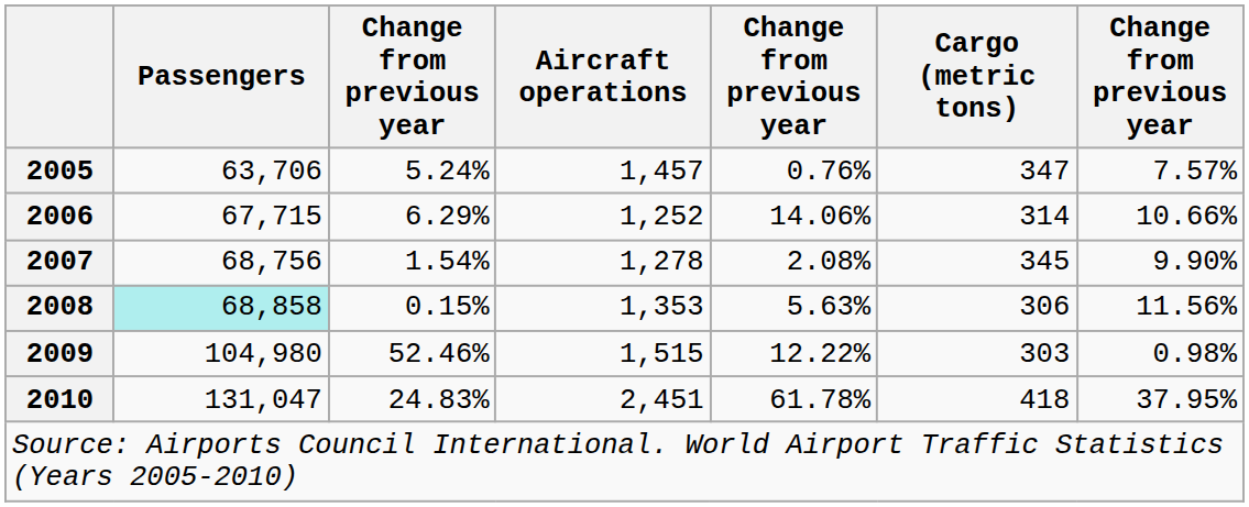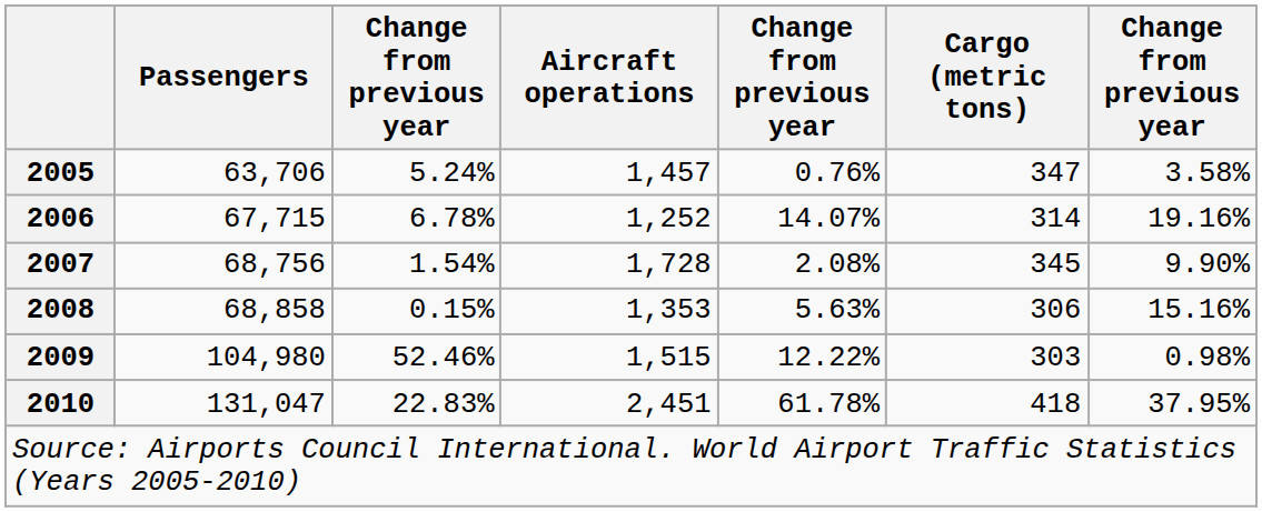 <table class="wikitable"  style="text-align:right; width:575px">
 <tr>
 <th style="width:50px"></th>
 <th style="width:100px">Passengers</th>
 <th style="width:75px">Change from previous year</th>
 <th style="width:100px">Aircraft operations</th>
 <th style="width:75px">Change from previous year</th>
 <th style="width:100px">Cargo<br>(metric tons)</th>
 <th style="width:75px">Change from previous year</th>
 </tr>
 <tr>
 <th>2005</th>
 <td>63,706</td>
 <td> 5.24%</td>
 <td>1,457</td>
 <td> 0.76%</td>
 <td>347</td>
-<td> 7.57%</td>
+<td> 3.58%</td>
 </tr>
 <tr>
 <th>2006</th>
 <td>67,715</td>
-<td> 6.29%</td>
+<td> 6.78%</td>
 <td>1,252</td>
-<td>14.06%</td>
+<td>14.07%</td>
 <td>314</td>
-<td>10.66%</td>
+<td>19.16%</td>
 </tr>
 <tr>
 <th>2007</th>
 <td>68,756</td>
 <td> 1.54%</td>
-<td>1,278</td>
+<td>1,728</td>
 <td> 2.08%</td>
 <td>345</td>
 <td> 9.90%</td>
 </tr>
 <tr>
 <th>2008</th>
-<td style="background: paleturquoise;">68,858</td>
+<td>68,858</td>
 <td> 0.15%</td>
 <td>1,353</td>
 <td> 5.63%</td>
 <td>306</td>
-<td>11.56%</td>
+<td>15.16%</td>
 </tr>
 <tr>
 <th>2009</th>
 <td>104,980</td>
 <td>52.46%</td>
 <td>1,515</td>
 <td>12.22%</td>
 <td>303</td>
 <td> 0.98%</td>
 </tr>
 <tr>
 <th>2010</th>
 <td>131,047</td>
-<td>24.83%</td>
+<td>22.83%</td>
 <td>2,451</td>
 <td>61.78%</td>
 <td>418</td>
 <td>37.95%</td>
 </tr>
 <tr>
 <td colspan="7" style="text-align:left;"><em>Source: Airports Council International. World Airport Traffic Statistics<br>(Years 2005-2010)</em></td>
 </tr>
 </table>
